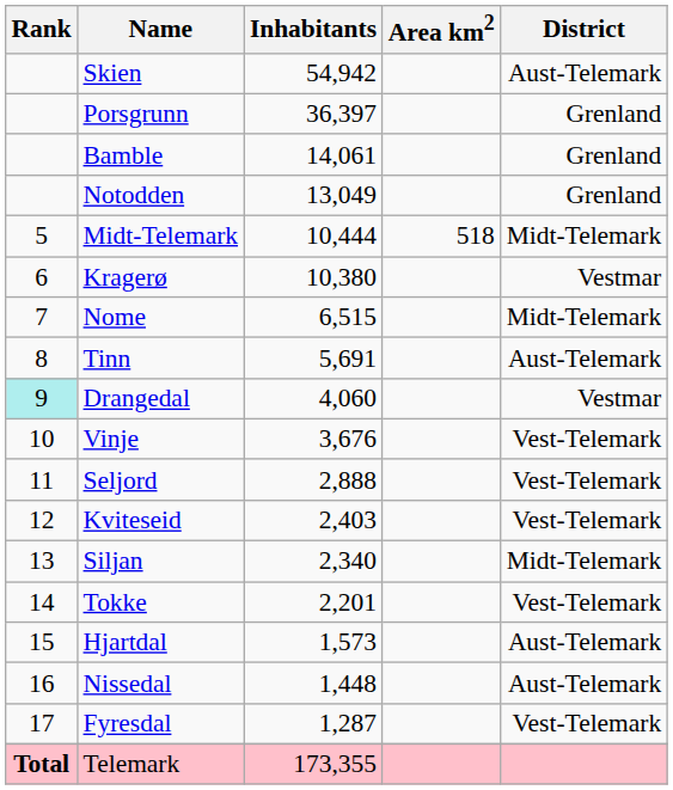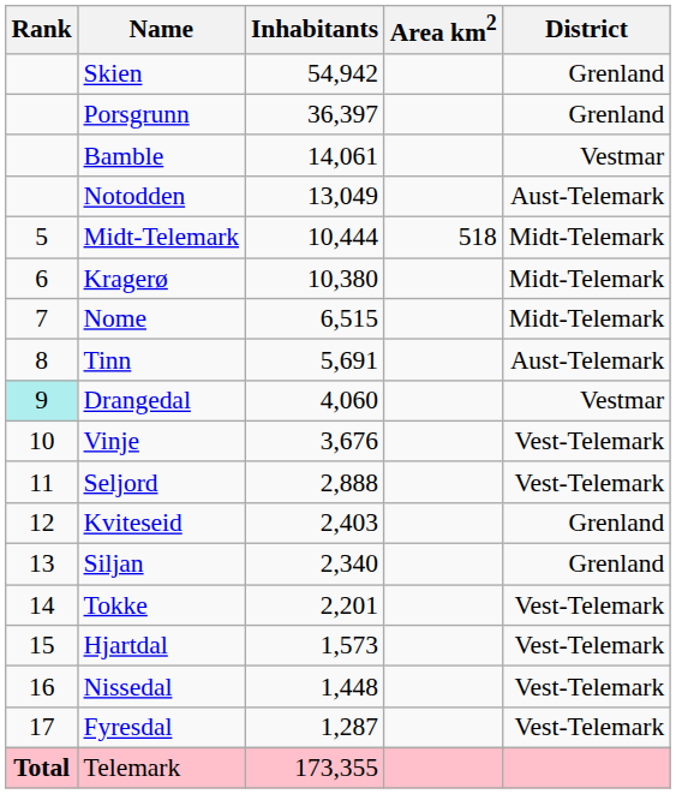 <table class="wikitable sortable">
 <tr>
 <th>Rank</th>
 <th>Name</th>
 <th>Inhabitants</th>
 <th>Area km<sup>2</sup></th>
 <th>District</th>
 </tr>
 <tr align="center">
 <td></td>
 <td align="left"> <a href='#'>Skien</a></td>
 <td align="right">54,942</td>
 <td align="right"></td>
-<td align="right">Aust-Telemark</td>
+<td align="right">Grenland</td>
 </tr>
 <tr align="center">
 <td></td>
 <td align="left"> <a href='#'>Porsgrunn</a></td>
 <td align="right">36,397</td>
 <td align="right"></td>
 <td align="right">Grenland</td>
 </tr>
 <tr align="center">
 <td></td>
 <td align="left"> <a href='#'>Bamble</a></td>
 <td align="right">14,061</td>
 <td align="right"></td>
-<td align="right">Grenland</td>
+<td align="right">Vestmar</td>
 </tr>
 <tr align="center">
 <td></td>
 <td align="left"> <a href='#'>Notodden</a></td>
 <td align="right">13,049</td>
 <td align="right"></td>
-<td align="right">Grenland</td>
+<td align="right">Aust-Telemark</td>
 </tr>
 <tr align="center">
 <td>5</td>
 <td align="left"><a href='#'>Midt-Telemark</a></td>
 <td align="right">10,444</td>
 <td align="right">518</td>
 <td align="right">Midt-Telemark</td>
 </tr>
 <tr align="center">
 <td>6</td>
 <td align="left"> <a href='#'>Kragerø</a></td>
 <td align="right">10,380</td>
 <td align="right"></td>
-<td align="right">Vestmar</td>
+<td align="right">Midt-Telemark</td>
 </tr>
 <tr align="center">
 <td>7</td>
 <td align="left"> <a href='#'>Nome</a></td>
 <td align="right">6,515</td>
 <td align="right"></td>
 <td align="right">Midt-Telemark</td>
 </tr>
 <tr align="center">
 <td>8</td>
 <td align="left"> <a href='#'>Tinn</a></td>
 <td align="right">5,691</td>
 <td align="right"></td>
 <td align="right">Aust-Telemark</td>
 </tr>
 <tr align="center">
 <td style="background: paleturquoise;">9</td>
 <td align="left"> <a href='#'>Drangedal</a></td>
 <td align="right">4,060</td>
 <td align="right"></td>
 <td align="right">Vestmar</td>
 </tr>
 <tr align="center">
 <td>10</td>
 <td align="left"> <a href='#'>Vinje</a></td>
 <td align="right">3,676</td>
 <td align="right"></td>
 <td align="right">Vest-Telemark</td>
 </tr>
 <tr align="center">
 <td>11</td>
 <td align="left"> <a href='#'>Seljord</a></td>
 <td align="right">2,888</td>
 <td align="right"></td>
 <td align="right">Vest-Telemark</td>
 </tr>
 <tr align="center">
 <td>12</td>
 <td align="left"> <a href='#'>Kviteseid</a></td>
 <td align="right">2,403</td>
 <td align="right"></td>
-<td align="right">Vest-Telemark</td>
+<td align="right">Grenland</td>
 </tr>
 <tr align="center">
 <td>13</td>
 <td align="left"> <a href='#'>Siljan</a></td>
 <td align="right">2,340</td>
 <td align="right"></td>
-<td align="right">Midt-Telemark</td>
+<td align="right">Grenland</td>
 </tr>
 <tr align="center">
 <td>14</td>
 <td align="left"> <a href='#'>Tokke</a></td>
 <td align="right">2,201</td>
 <td align="right"></td>
 <td align="right">Vest-Telemark</td>
 </tr>
 <tr align="center">
 <td>15</td>
 <td align="left"> <a href='#'>Hjartdal</a></td>
 <td align="right">1,573</td>
 <td align="right"></td>
-<td align="right">Aust-Telemark</td>
+<td align="right">Vest-Telemark</td>
 </tr>
 <tr align="center">
 <td>16</td>
 <td align="left"> <a href='#'>Nissedal</a></td>
 <td align="right">1,448</td>
 <td align="right"></td>
-<td align="right">Aust-Telemark</td>
+<td align="right">Vest-Telemark</td>
 </tr>
 <tr align="center">
 <td>17</td>
 <td align="left"> <a href='#'>Fyresdal</a></td>
 <td align="right">1,287</td>
 <td align="right"></td>
 <td align="right">Vest-Telemark</td>
 </tr>
 <tr align="center">
 </tr>
 <tr align="center">
 </tr>
 <tr bgcolor="pink" align="center" class="sortbottom">
 <td bgcolor="pink"><strong>Total</strong></td>
 <td bgcolor="pink" align="left"> Telemark</td>
 <td bgcolor="pink" align="right">173,355</td>
 <td bgcolor="pink" align="right"><strong></strong></td>
 <td bgcolor="pink" align="right"></td>
 </tr>
 </table>
